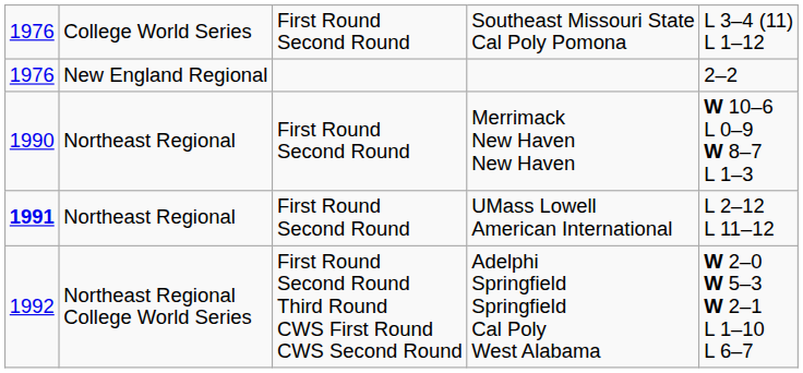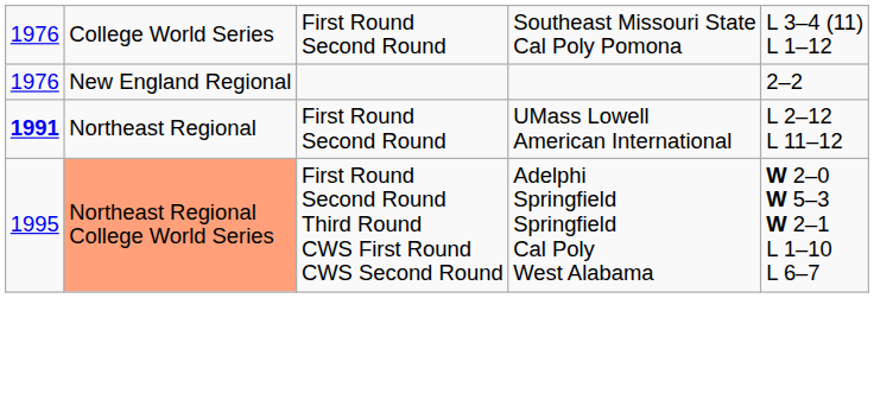 <table class="wikitable">
 <tr>
 <td><a href='#'>1976</a></td>
 <td>College World Series</td>
 <td>First Round<br>Second Round</td>
 <td>Southeast Missouri State<br>Cal Poly Pomona</td>
 <td>L 3–4 (11)<br>L 1–12</td>
 </tr>
 <tr>
 <td><a href='#'>1976</a></td>
 <td>New England Regional</td>
 <td></td>
 <td></td>
 <td>2–2</td>
 </tr>
 <tr>
-<td><a href='#'>1990</a></td>
-<td>Northeast Regional</td>
-<td>First Round<br>Second Round</td>
-<td>Merrimack<br>New Haven<br>New Haven</td>
-<td><strong>W</strong> 10–6<br>L 0–9<br><strong>W</strong> 8–7<br>L 1–3</td>
-</tr>
-<tr>
 <td><strong><a href='#'>1991</a></strong></td>
 <td>Northeast Regional</td>
 <td>First Round<br>Second Round</td>
 <td>UMass Lowell<br>American International</td>
 <td>L 2–12<br>L 11–12</td>
 </tr>
 <tr>
-<td><a href='#'>1992</a></td>
-<td>Northeast Regional<br>College World Series</td>
+<td><a href='#'>1995</a></td>
+<td style="background: lightsalmon;">Northeast Regional<br>College World Series</td>
 <td>First Round<br>Second Round<br>Third Round<br>CWS First Round<br>CWS Second Round</td>
 <td>Adelphi<br>Springfield<br>Springfield<br>Cal Poly<br>West Alabama</td>
 <td><strong>W</strong> 2–0<br><strong>W</strong> 5–3<br><strong>W</strong> 2–1<br>L 1–10<br>L 6–7</td>
 </tr>
 </table>
